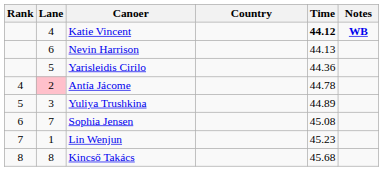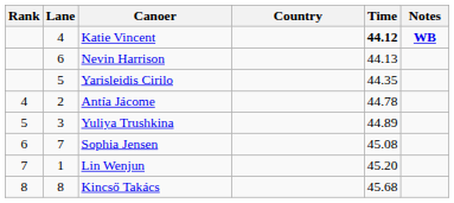 <table class="wikitable sortable" style="text-align:center;">
 <tr>
 <th width=30>Rank</th>
 <th width=30>Lane</th>
 <th width=175>Canoer</th>
 <th width=150>Country</th>
 <th width=30>Time</th>
 <th width=50>Notes</th>
 </tr>
 <tr>
 <td></td>
 <td>4</td>
 <td align=left><a href='#'>Katie Vincent</a></td>
 <td align=left></td>
 <td><strong>44.12</strong></td>
 <td><strong><a href='#'>WB</a></strong></td>
 </tr>
 <tr>
 <td></td>
 <td>6</td>
 <td align=left><a href='#'>Nevin Harrison</a></td>
 <td align=left></td>
 <td>44.13</td>
 <td></td>
 </tr>
 <tr>
 <td></td>
 <td>5</td>
 <td align=left><a href='#'>Yarisleidis Cirilo</a></td>
 <td align=left></td>
-<td>44.36</td>
+<td>44.35</td>
 <td></td>
 </tr>
 <tr>
 <td>4</td>
-<td style="background: pink;">2</td>
+<td>2</td>
 <td align=left><a href='#'>Antía Jácome</a></td>
 <td align=left></td>
 <td>44.78</td>
 <td></td>
 </tr>
 <tr>
 <td>5</td>
 <td>3</td>
 <td align=left><a href='#'>Yuliya Trushkina</a></td>
 <td align=left></td>
 <td>44.89</td>
 <td></td>
 </tr>
 <tr>
 <td>6</td>
 <td>7</td>
 <td align=left><a href='#'>Sophia Jensen</a></td>
 <td align=left></td>
 <td>45.08</td>
 <td></td>
 </tr>
 <tr>
 <td>7</td>
 <td>1</td>
 <td align=left><a href='#'>Lin Wenjun</a></td>
 <td align=left></td>
-<td>45.23</td>
+<td>45.20</td>
 <td></td>
 </tr>
 <tr>
 <td>8</td>
 <td>8</td>
 <td align=left><a href='#'>Kincső Takács</a></td>
 <td align=left></td>
 <td>45.68</td>
 <td></td>
 </tr>
 </table>
